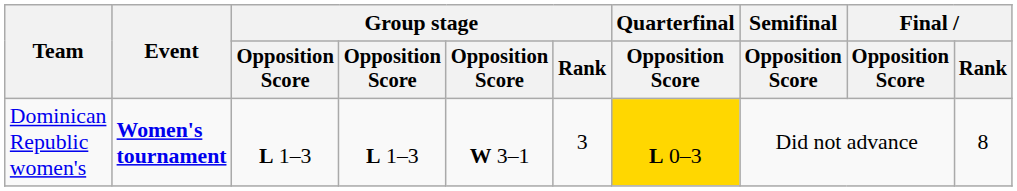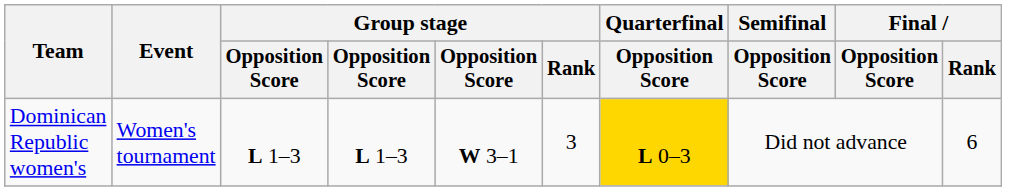 <table class="wikitable" style="font-size:90%">
 <tr>
 <th rowspan=2>Team</th>
 <th rowspan=2>Event</th>
 <th colspan=4>Group stage</th>
 <th>Quarterfinal</th>
 <th>Semifinal</th>
 <th colspan=2>Final / </th>
 </tr>
 <tr style="font-size:95%">
 <th>Opposition<br>Score</th>
 <th>Opposition<br>Score</th>
 <th>Opposition<br>Score</th>
 <th>Rank</th>
 <th>Opposition<br>Score</th>
 <th>Opposition<br>Score</th>
 <th>Opposition<br>Score</th>
 <th>Rank</th>
 </tr>
 <tr align=center>
 <td align=left><a href='#'>Dominican Republic women's</a></td>
-<td align=left><strong><a href='#'>Women's tournament</a></strong></td>
+<td align=left><a href='#'>Women's tournament</a></td>
 <td><br><strong>L</strong> 1–3</td>
 <td><br><strong>L</strong> 1–3</td>
 <td><br><strong>W</strong> 3–1</td>
 <td>3</td>
 <td style="background: gold;"><br><strong>L</strong> 0–3</td>
 <td colspan="2">Did not advance</td>
-<td>8</td>
+<td>6</td>
 </tr>
 </table>
